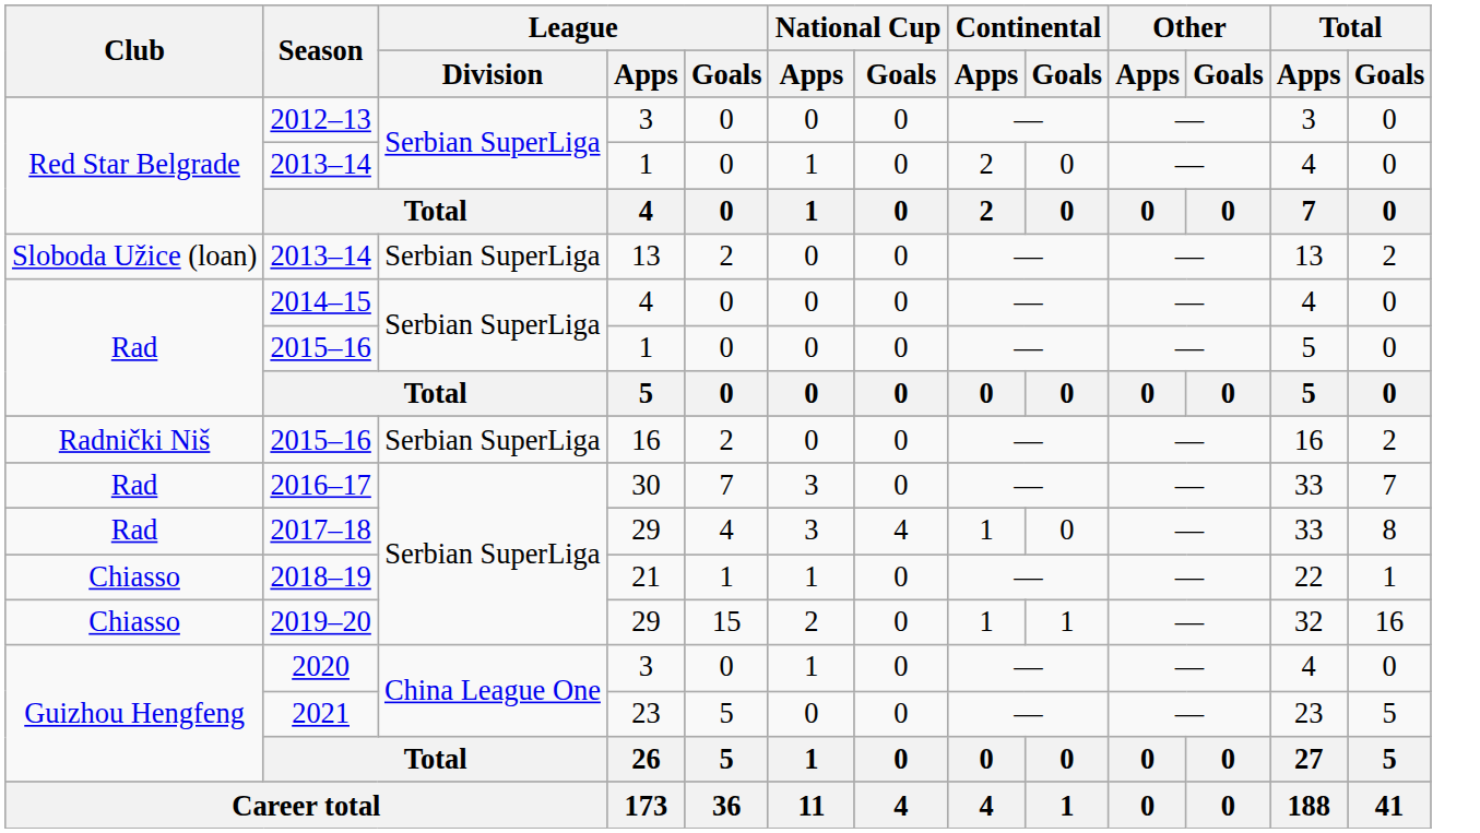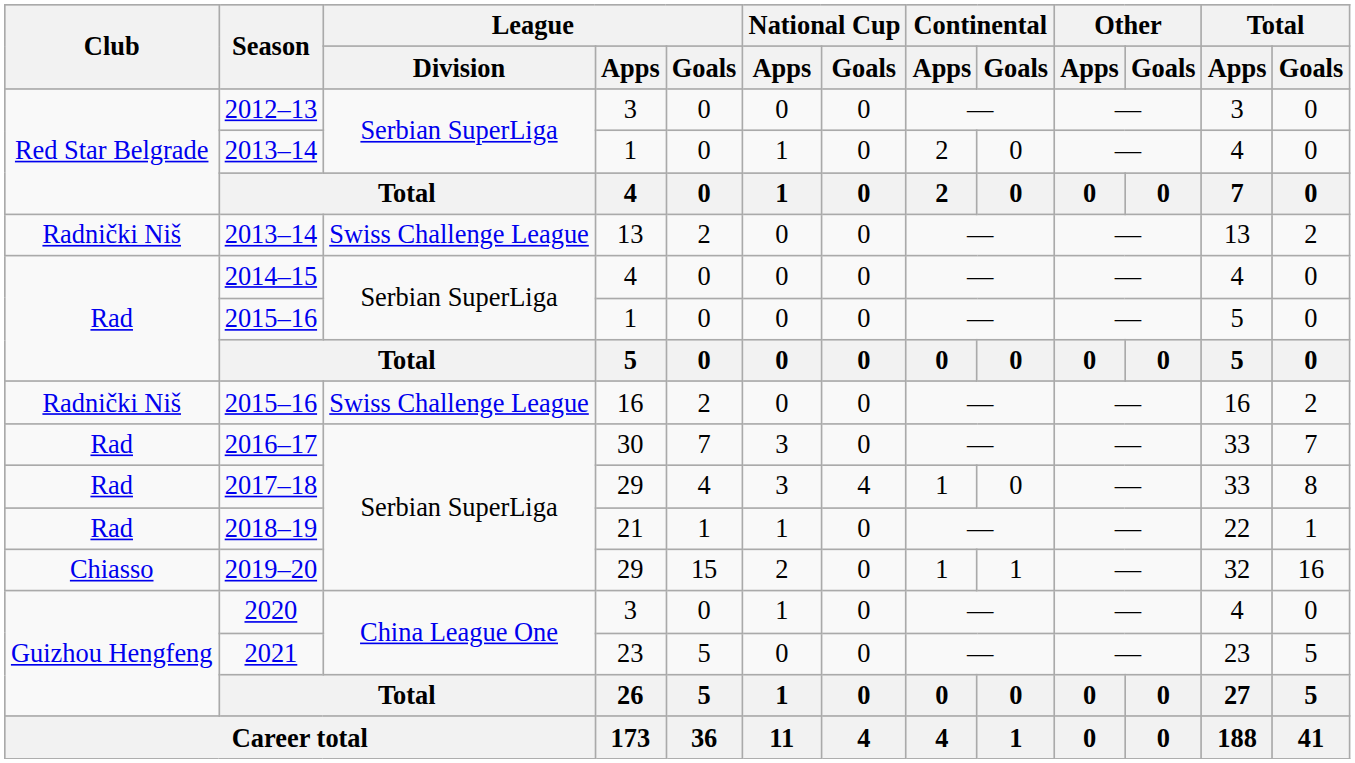 <table class="wikitable" style="text-align:center">
 <tr>
 <th rowspan="2">Club</th>
 <th rowspan="2">Season</th>
 <th colspan="3">League</th>
 <th colspan="2">National Cup</th>
 <th colspan="2">Continental</th>
 <th colspan="2">Other</th>
 <th colspan="2">Total</th>
 </tr>
 <tr>
 <th>Division</th>
 <th>Apps</th>
 <th>Goals</th>
 <th>Apps</th>
 <th>Goals</th>
 <th>Apps</th>
 <th>Goals</th>
 <th>Apps</th>
 <th>Goals</th>
 <th>Apps</th>
 <th>Goals</th>
 </tr>
 <tr>
 <td rowspan="3"><a href='#'>Red Star Belgrade</a></td>
 <td><a href='#'>2012–13</a></td>
 <td rowspan="2"><a href='#'>Serbian SuperLiga</a></td>
 <td>3</td>
 <td>0</td>
 <td>0</td>
 <td>0</td>
 <td colspan="2">—</td>
 <td colspan="2">—</td>
 <td>3</td>
 <td>0</td>
 </tr>
 <tr>
 <td><a href='#'>2013–14</a></td>
 <td>1</td>
 <td>0</td>
 <td>1</td>
 <td>0</td>
 <td>2</td>
 <td>0</td>
 <td colspan="2">—</td>
 <td>4</td>
 <td>0</td>
 </tr>
 <tr>
 <th colspan=2>Total</th>
 <th>4</th>
 <th>0</th>
 <th>1</th>
 <th>0</th>
 <th>2</th>
 <th>0</th>
 <th>0</th>
 <th>0</th>
 <th>7</th>
 <th>0</th>
 </tr>
 <tr>
-<td><a href='#'>Sloboda Užice</a> (loan)</td>
+<td><a href='#'>Radnički Niš</a></td>
 <td><a href='#'>2013–14</a></td>
-<td>Serbian SuperLiga</td>
+<td><a href='#'>Swiss Challenge League</a></td>
 <td>13</td>
 <td>2</td>
 <td>0</td>
 <td>0</td>
 <td colspan="2">—</td>
 <td colspan="2">—</td>
 <td>13</td>
 <td>2</td>
 </tr>
 <tr>
 <td rowspan="3"><a href='#'>Rad</a></td>
 <td><a href='#'>2014–15</a></td>
 <td rowspan="2">Serbian SuperLiga</td>
 <td>4</td>
 <td>0</td>
 <td>0</td>
 <td>0</td>
 <td colspan="2">—</td>
 <td colspan="2">—</td>
 <td>4</td>
 <td>0</td>
 </tr>
 <tr>
 <td><a href='#'>2015–16</a></td>
 <td>1</td>
 <td>0</td>
 <td>0</td>
 <td>0</td>
 <td colspan="2">—</td>
 <td colspan="2">—</td>
 <td>5</td>
 <td>0</td>
 </tr>
 <tr>
 <th colspan=2>Total</th>
 <th>5</th>
 <th>0</th>
 <th>0</th>
 <th>0</th>
 <th>0</th>
 <th>0</th>
 <th>0</th>
 <th>0</th>
 <th>5</th>
 <th>0</th>
 </tr>
 <tr>
 <td><a href='#'>Radnički Niš</a></td>
 <td><a href='#'>2015–16</a></td>
-<td>Serbian SuperLiga</td>
+<td><a href='#'>Swiss Challenge League</a></td>
 <td>16</td>
 <td>2</td>
 <td>0</td>
 <td>0</td>
 <td colspan="2">—</td>
 <td colspan="2">—</td>
 <td>16</td>
 <td>2</td>
 </tr>
 <tr>
 <td><a href='#'>Rad</a></td>
 <td><a href='#'>2016–17</a></td>
 <td rowspan="4">Serbian SuperLiga</td>
 <td>30</td>
 <td>7</td>
 <td>3</td>
 <td>0</td>
 <td colspan="2">—</td>
 <td colspan="2">—</td>
 <td>33</td>
 <td>7</td>
 </tr>
 <tr>
 <td><a href='#'>Rad</a></td>
 <td><a href='#'>2017–18</a></td>
 <td>29</td>
 <td>4</td>
 <td>3</td>
 <td>4</td>
 <td>1</td>
 <td>0</td>
 <td colspan="2">—</td>
 <td>33</td>
 <td>8</td>
 </tr>
 <tr>
-<td><a href='#'>Chiasso</a></td>
+<td><a href='#'>Rad</a></td>
 <td><a href='#'>2018–19</a></td>
 <td>21</td>
 <td>1</td>
 <td>1</td>
 <td>0</td>
 <td colspan="2">—</td>
 <td colspan="2">—</td>
 <td>22</td>
 <td>1</td>
 </tr>
 <tr>
 <td><a href='#'>Chiasso</a></td>
 <td><a href='#'>2019–20</a></td>
 <td>29</td>
 <td>15</td>
 <td>2</td>
 <td>0</td>
 <td>1</td>
 <td>1</td>
 <td colspan="2">—</td>
 <td>32</td>
 <td>16</td>
 </tr>
 <tr>
 <td rowspan="3"><a href='#'>Guizhou Hengfeng</a></td>
 <td><a href='#'>2020</a></td>
 <td rowspan="2"><a href='#'>China League One</a></td>
 <td>3</td>
 <td>0</td>
 <td>1</td>
 <td>0</td>
 <td colspan="2">—</td>
 <td colspan="2">—</td>
 <td>4</td>
 <td>0</td>
 </tr>
 <tr>
 <td><a href='#'>2021</a></td>
 <td>23</td>
 <td>5</td>
 <td>0</td>
 <td>0</td>
 <td colspan="2">—</td>
 <td colspan="2">—</td>
 <td>23</td>
 <td>5</td>
 </tr>
 <tr>
 <th colspan=2>Total</th>
 <th>26</th>
 <th>5</th>
 <th>1</th>
 <th>0</th>
 <th>0</th>
 <th>0</th>
 <th>0</th>
 <th>0</th>
 <th>27</th>
 <th>5</th>
 </tr>
 <tr>
 <th colspan=3>Career total</th>
 <th>173</th>
 <th>36</th>
 <th>11</th>
 <th>4</th>
 <th>4</th>
 <th>1</th>
 <th>0</th>
 <th>0</th>
 <th>188</th>
 <th>41</th>
 </tr>
 </table>
